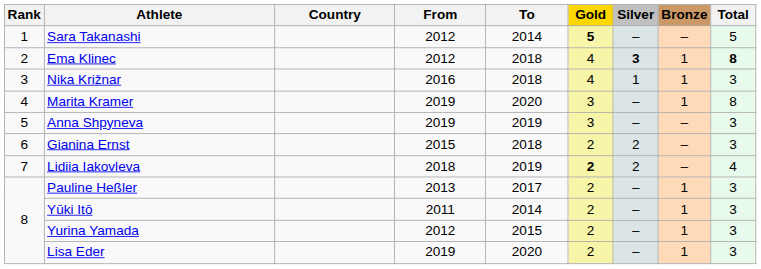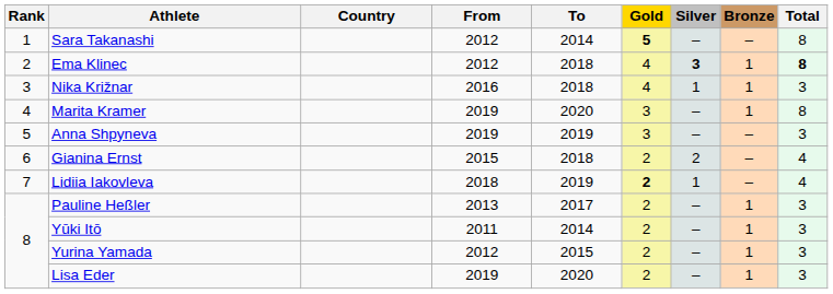 <table class="wikitable plainrowheaders" width=70% style="text-align:center">
 <tr style="background-color:#EDEDED;">
 <th class="hintergrundfarbe5" style="width:1em">Rank</th>
 <th class="hintergrundfarbe5">Athlete</th>
 <th class="hintergrundfarbe5" style="width:16%">Country</th>
 <th class="hintergrundfarbe5">From</th>
 <th class="hintergrundfarbe5">To</th>
 <th style="background:    gold; width:6%">Gold</th>
 <th style="background:  silver; width:6%">Silver</th>
 <th style="background: #CC9966; width:6%">Bronze</th>
 <th class="hintergrundfarbe5" style="width:6%">Total</th>
 </tr>
 <tr>
 <td>1</td>
 <td align=left><a href='#'>Sara Takanashi</a></td>
 <td align=left></td>
 <td>2012</td>
 <td>2014</td>
 <td bgcolor="#F7F6A8"><strong>5</strong></td>
 <td bgcolor="#DCE5E5">–</td>
 <td bgcolor="#FFDAB9">–</td>
-<td bgcolor="#E7FAEC">5</td>
+<td bgcolor="#E7FAEC">8</td>
 </tr>
 <tr align="center">
 <td>2</td>
 <td align=left><a href='#'>Ema Klinec</a></td>
 <td align=left></td>
 <td>2012</td>
 <td>2018</td>
 <td bgcolor="#F7F6A8">4</td>
 <td bgcolor="#DCE5E5"><strong>3</strong></td>
 <td bgcolor="#FFDAB9">1</td>
 <td bgcolor="#E7FAEC"><strong>8</strong></td>
 </tr>
 <tr align="center">
 <td>3</td>
 <td align=left><a href='#'>Nika Križnar</a></td>
 <td align=left></td>
 <td>2016</td>
 <td>2018</td>
 <td bgcolor="#F7F6A8">4</td>
 <td bgcolor="#DCE5E5">1</td>
 <td bgcolor="#FFDAB9">1</td>
 <td bgcolor="#E7FAEC">3</td>
 </tr>
 <tr align="center">
 <td>4</td>
 <td align=left><a href='#'>Marita Kramer</a></td>
 <td align=left></td>
 <td>2019</td>
 <td>2020</td>
 <td bgcolor="#F7F6A8">3</td>
 <td bgcolor="#DCE5E5">–</td>
 <td bgcolor="#FFDAB9">1</td>
 <td bgcolor="#E7FAEC">8</td>
 </tr>
 <tr align="center">
 <td>5</td>
 <td align=left><a href='#'>Anna Shpyneva</a></td>
 <td align=left></td>
 <td>2019</td>
 <td>2019</td>
 <td bgcolor="#F7F6A8">3</td>
 <td bgcolor="#DCE5E5">–</td>
 <td bgcolor="#FFDAB9">–</td>
 <td bgcolor="#E7FAEC">3</td>
 </tr>
 <tr align="center">
 <td>6</td>
 <td align=left><a href='#'>Gianina Ernst</a></td>
 <td align=left></td>
 <td>2015</td>
 <td>2018</td>
 <td bgcolor="#F7F6A8">2</td>
 <td bgcolor="#DCE5E5">2</td>
 <td bgcolor="#FFDAB9">–</td>
-<td bgcolor="#E7FAEC">3</td>
+<td bgcolor="#E7FAEC">4</td>
 </tr>
 <tr align="center">
 <td>7</td>
 <td align=left><a href='#'>Lidiia Iakovleva</a></td>
 <td align=left></td>
 <td>2018</td>
 <td>2019</td>
 <td bgcolor="#F7F6A8"><strong>2</strong></td>
-<td bgcolor="#DCE5E5">2</td>
+<td bgcolor="#DCE5E5">1</td>
 <td bgcolor="#FFDAB9">–</td>
 <td bgcolor="#E7FAEC">4</td>
 </tr>
 <tr align="center">
 <td rowspan=4>8</td>
 <td align=left><a href='#'>Pauline Heßler</a></td>
 <td align=left></td>
 <td>2013</td>
 <td>2017</td>
 <td bgcolor="#F7F6A8">2</td>
 <td bgcolor="#DCE5E5">–</td>
 <td bgcolor="#FFDAB9">1</td>
 <td bgcolor="#E7FAEC">3</td>
 </tr>
 <tr align="center">
 <td align=left><a href='#'>Yūki Itō</a></td>
 <td align=left></td>
 <td>2011</td>
 <td>2014</td>
 <td bgcolor="#F7F6A8">2</td>
 <td bgcolor="#DCE5E5">–</td>
 <td bgcolor="#FFDAB9">1</td>
 <td bgcolor="#E7FAEC">3</td>
 </tr>
 <tr align="center">
 <td align=left><a href='#'>Yurina Yamada</a></td>
 <td align=left></td>
 <td>2012</td>
 <td>2015</td>
 <td bgcolor="#F7F6A8">2</td>
 <td bgcolor="#DCE5E5">–</td>
 <td bgcolor="#FFDAB9">1</td>
 <td bgcolor="#E7FAEC">3</td>
 </tr>
 <tr align="center">
 <td align=left><a href='#'>Lisa Eder</a></td>
 <td align=left></td>
 <td>2019</td>
 <td>2020</td>
 <td bgcolor="#F7F6A8">2</td>
 <td bgcolor="#DCE5E5">–</td>
 <td bgcolor="#FFDAB9">1</td>
 <td bgcolor="#E7FAEC">3</td>
 </tr>
 </table>
